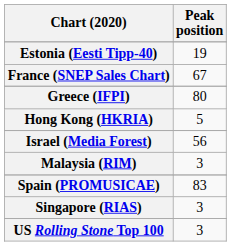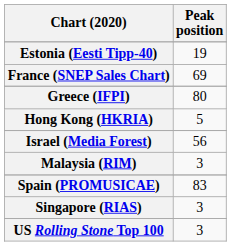 <table class="wikitable sortable plainrowheaders" style="text-align:center">
 <tr>
 <th scope="col">Chart (2020)</th>
 <th scope="col">Peak<br>position</th>
 </tr>
 <tr>
 </tr>
 <tr>
 </tr>
 <tr>
 </tr>
 <tr>
 </tr>
 <tr>
 </tr>
 <tr>
 </tr>
 <tr>
 <th scope="row">Estonia (<a href='#'>Eesti Tipp-40</a>)</th>
 <td>19</td>
 </tr>
 <tr>
 <th scope="row">France (<a href='#'>SNEP Sales Chart</a>)</th>
-<td align="center">67</td>
+<td align="center">69</td>
 </tr>
 <tr>
 </tr>
 <tr>
 <th scope="row">Greece (<a href='#'>IFPI</a>)</th>
 <td>80</td>
 </tr>
 <tr>
 <th scope="row">Hong Kong (<a href='#'>HKRIA</a>)</th>
 <td style="text-align:center;">5</td>
 </tr>
 <tr>
 </tr>
 <tr>
 <th scope="row">Israel (<a href='#'>Media Forest</a>)</th>
 <td>56</td>
 </tr>
 <tr>
 <th scope="row">Malaysia (<a href='#'>RIM</a>)</th>
 <td>3</td>
 </tr>
 <tr>
 </tr>
 <tr>
 </tr>
 <tr>
 </tr>
 <tr>
 </tr>
 <tr>
 <th scope="row">Spain (<a href='#'>PROMUSICAE</a>)</th>
 <td>83</td>
 </tr>
 <tr>
 <th scope="row">Singapore (<a href='#'>RIAS</a>)</th>
 <td>3</td>
 </tr>
 <tr>
 </tr>
 <tr>
 </tr>
 <tr>
 </tr>
 <tr>
 </tr>
 <tr>
 </tr>
 <tr>
 </tr>
 <tr>
 <th scope="row">US <a href='#'><em>Rolling Stone</em> Top 100</a></th>
 <td>3</td>
 </tr>
 </table>
